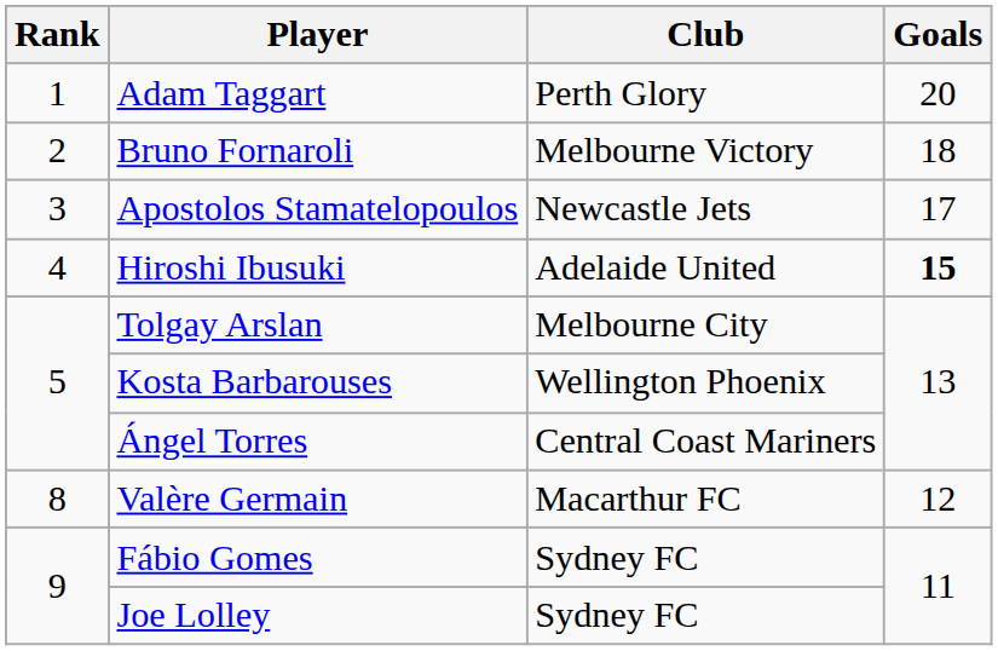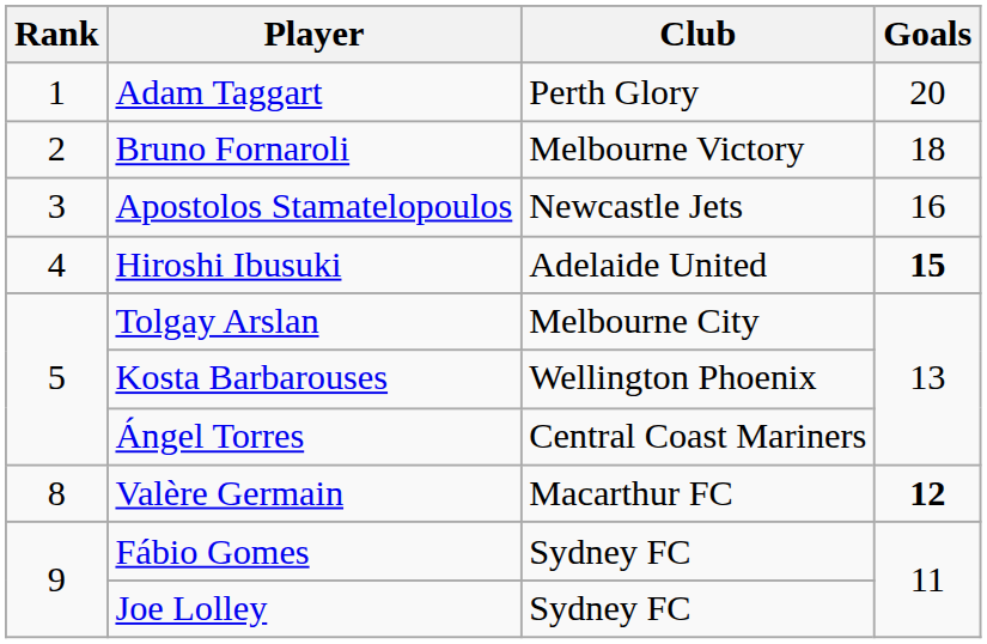 <table class="wikitable sortable" style="text-align:center;">
 <tr>
 <th>Rank</th>
 <th>Player</th>
 <th>Club</th>
 <th>Goals</th>
 </tr>
 <tr>
 <td rowspan=1>1</td>
 <td align=left> <a href='#'>Adam Taggart</a></td>
 <td align=left>Perth Glory</td>
 <td rowspan=1>20</td>
 </tr>
 <tr>
 <td rowspan=1>2</td>
 <td align=left> <a href='#'>Bruno Fornaroli</a></td>
 <td align=left>Melbourne Victory</td>
 <td rowspan=1>18</td>
 </tr>
 <tr>
 <td rowspan=1>3</td>
 <td align=left> <a href='#'>Apostolos Stamatelopoulos</a></td>
 <td align=left>Newcastle Jets</td>
-<td rowspan=1>17</td>
+<td rowspan=1>16</td>
 </tr>
 <tr>
 <td rowspan=1>4</td>
 <td align=left> <a href='#'>Hiroshi Ibusuki</a></td>
 <td align=left>Adelaide United</td>
 <td rowspan=1><strong>15</strong></td>
 </tr>
 <tr>
 <td rowspan=3>5</td>
 <td align=left> <a href='#'>Tolgay Arslan</a></td>
 <td align=left>Melbourne City</td>
 <td rowspan=3>13</td>
 </tr>
 <tr>
 <td align=left> <a href='#'>Kosta Barbarouses</a></td>
 <td align=left>Wellington Phoenix</td>
 </tr>
 <tr>
 <td align=left> <a href='#'>Ángel Torres</a></td>
 <td align=left>Central Coast Mariners</td>
 </tr>
 <tr>
 <td rowspan=1>8</td>
 <td align=left> <a href='#'>Valère Germain</a></td>
 <td align=left>Macarthur FC</td>
-<td rowspan=1>12</td>
+<td rowspan=1><strong>12</strong></td>
 </tr>
 <tr>
 <td rowspan=2>9</td>
 <td align=left> <a href='#'>Fábio Gomes</a></td>
 <td align=left>Sydney FC</td>
 <td rowspan=2>11</td>
 </tr>
 <tr>
 <td align=left> <a href='#'>Joe Lolley</a></td>
 <td align=left>Sydney FC</td>
 </tr>
 </table>
